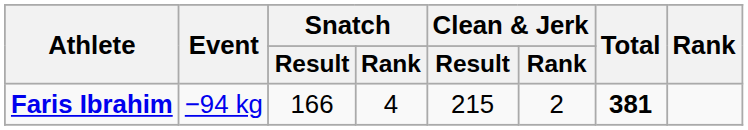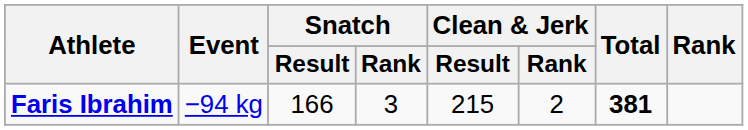 <table class=wikitable style=font-size:90%;text-align:center>
 <tr>
 <th rowspan="2">Athlete</th>
 <th rowspan="2">Event</th>
 <th colspan="2">Snatch</th>
 <th colspan="2">Clean & Jerk</th>
 <th rowspan="2">Total</th>
 <th rowspan="2">Rank</th>
 </tr>
 <tr style="font-size:95%">
 <th>Result</th>
 <th>Rank</th>
 <th>Result</th>
 <th>Rank</th>
 </tr>
 <tr>
 <td align=left><strong><a href='#'>Faris Ibrahim</a></strong></td>
 <td align=left><a href='#'>−94 kg</a></td>
 <td>166</td>
-<td>4</td>
+<td>3</td>
 <td>215</td>
 <td>2</td>
 <td><strong>381</strong></td>
 <td></td>
 </tr>
 </table>
